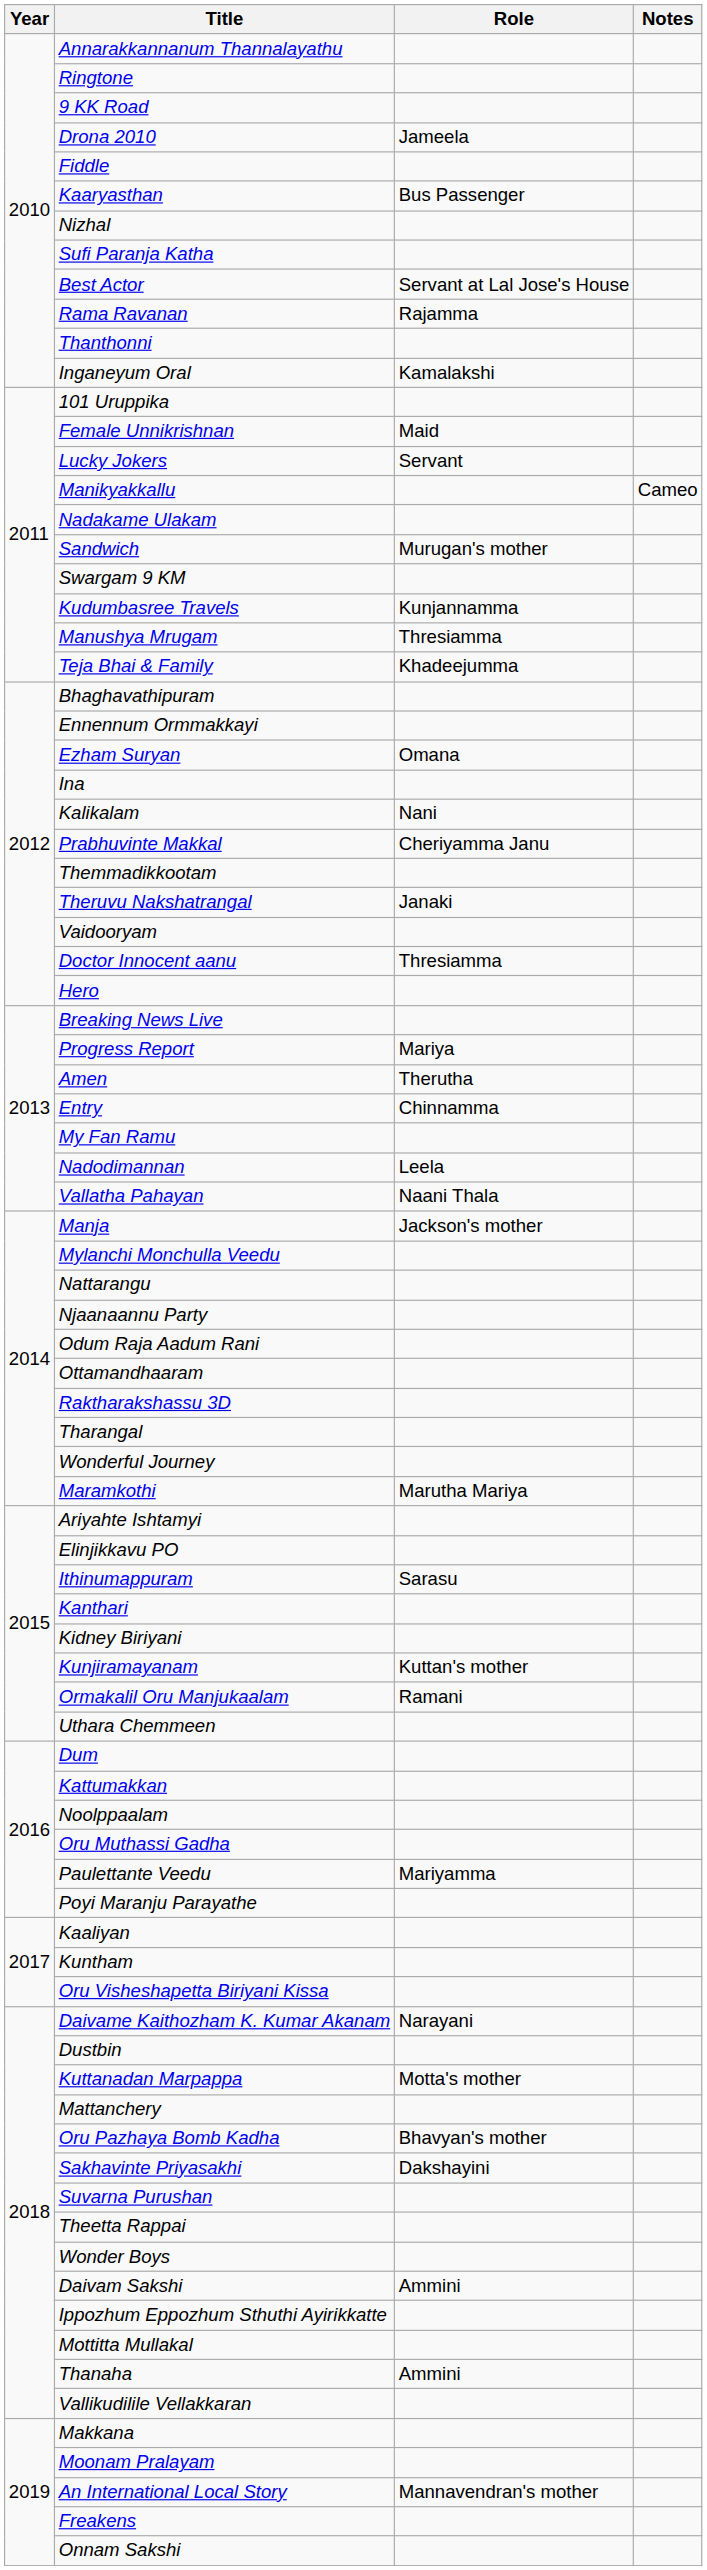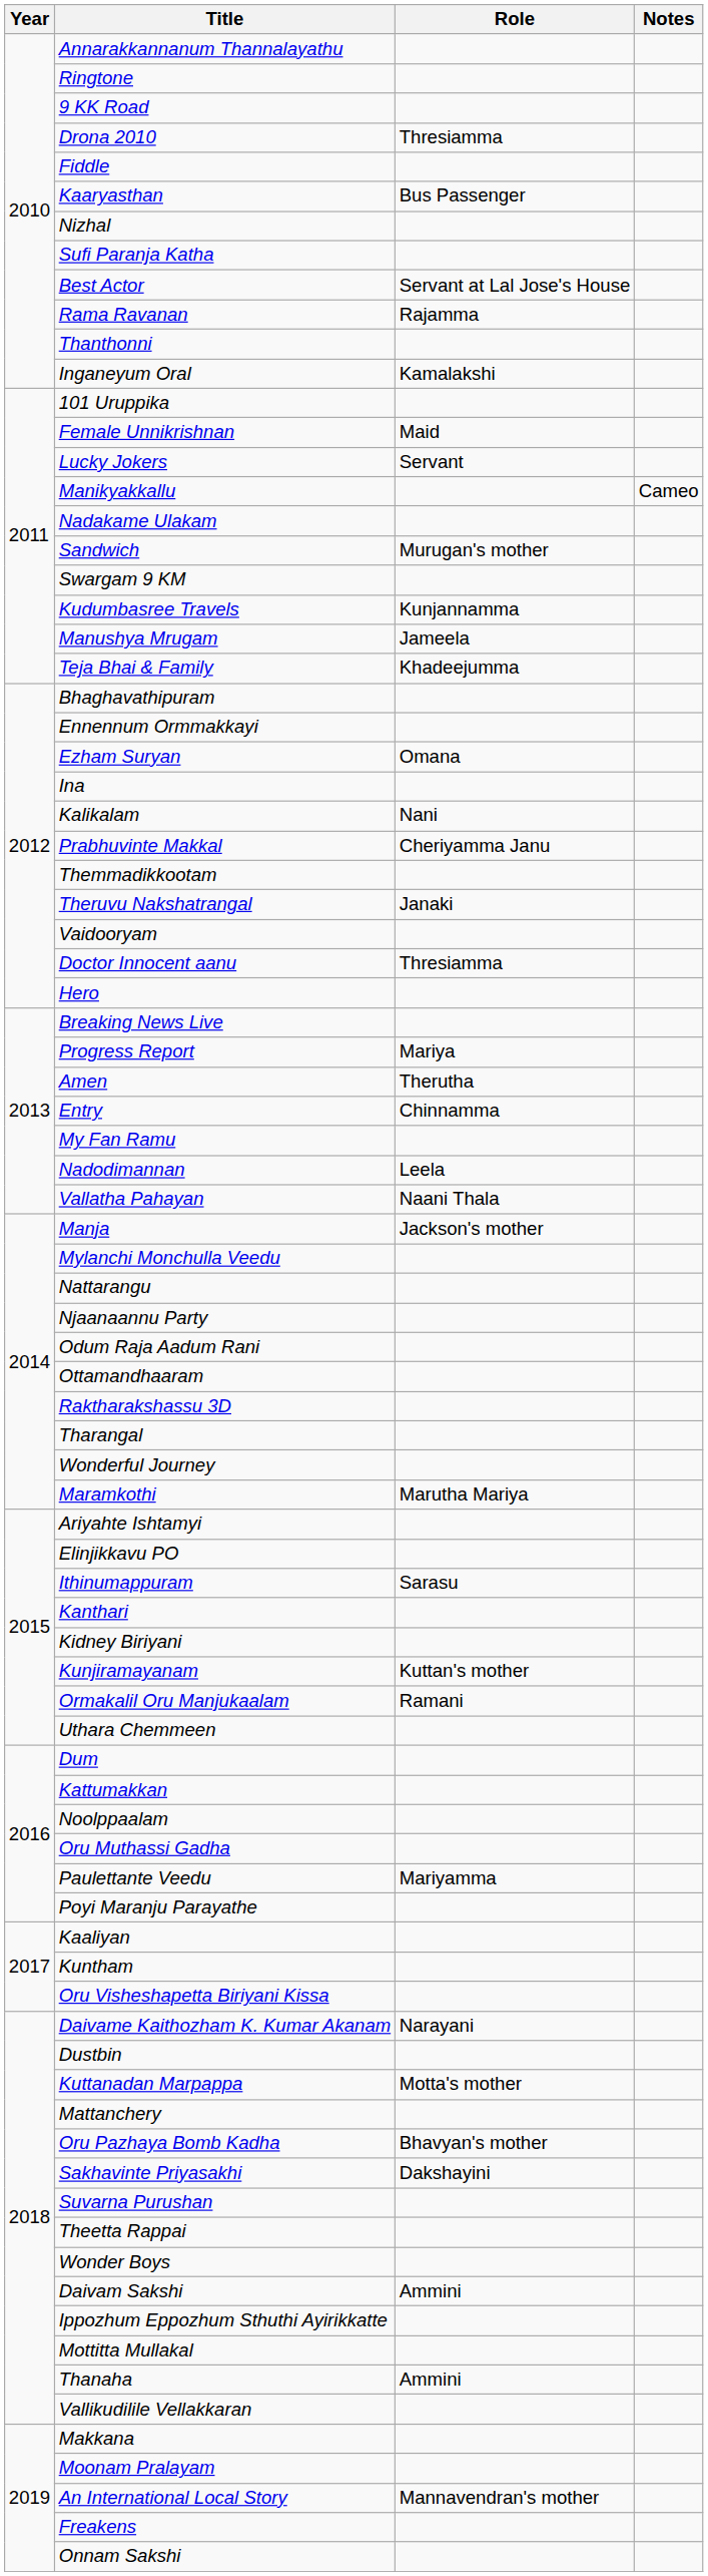 <table class="wikitable sortable">
 <tr>
 <th>Year</th>
 <th>Title</th>
 <th>Role</th>
 <th class="unsortable">Notes</th>
 </tr>
 <tr>
 <td rowspan=12>2010</td>
 <td><em><a href='#'>Annarakkannanum Thannalayathu</a></em></td>
 <td></td>
 <td></td>
 </tr>
 <tr>
 <td><em><a href='#'>Ringtone</a></em></td>
 <td></td>
 <td></td>
 </tr>
 <tr>
 <td><em><a href='#'>9 KK Road</a></em></td>
 <td></td>
 <td></td>
 </tr>
 <tr>
 <td><em><a href='#'>Drona 2010</a></em></td>
-<td>Jameela</td>
+<td>Thresiamma</td>
 <td></td>
 </tr>
 <tr>
 <td><em><a href='#'>Fiddle</a></em></td>
 <td></td>
 <td></td>
 </tr>
 <tr>
 <td><em><a href='#'>Kaaryasthan</a></em></td>
 <td>Bus Passenger</td>
 <td></td>
 </tr>
 <tr>
 <td><em>Nizhal</em></td>
 <td></td>
 <td></td>
 </tr>
 <tr>
 <td><em><a href='#'>Sufi Paranja Katha</a></em></td>
 <td></td>
 <td></td>
 </tr>
 <tr>
 <td><em><a href='#'>Best Actor</a></em></td>
 <td>Servant at Lal Jose's House</td>
 <td></td>
 </tr>
 <tr>
 <td><em><a href='#'>Rama Ravanan</a></em></td>
 <td>Rajamma</td>
 <td></td>
 </tr>
 <tr>
 <td><em><a href='#'>Thanthonni</a></em></td>
 <td></td>
 <td></td>
 </tr>
 <tr>
 <td><em>Inganeyum Oral</em></td>
 <td>Kamalakshi</td>
 <td></td>
 </tr>
 <tr>
 <td rowspan=10>2011</td>
 <td><em>101 Uruppika</em></td>
 <td></td>
 <td></td>
 </tr>
 <tr>
 <td><em><a href='#'>Female Unnikrishnan</a></em></td>
 <td>Maid</td>
 <td></td>
 </tr>
 <tr>
 <td><em><a href='#'>Lucky Jokers</a></em></td>
 <td>Servant</td>
 <td></td>
 </tr>
 <tr>
 <td><em><a href='#'>Manikyakkallu</a></em></td>
 <td></td>
 <td>Cameo</td>
 </tr>
 <tr>
 <td><em><a href='#'>Nadakame Ulakam</a></em></td>
 <td></td>
 <td></td>
 </tr>
 <tr>
 <td><em><a href='#'>Sandwich</a></em></td>
 <td>Murugan's mother</td>
 <td></td>
 </tr>
 <tr>
 <td><em>Swargam 9 KM</em></td>
 <td></td>
 <td></td>
 </tr>
 <tr>
 <td><em><a href='#'>Kudumbasree Travels</a></em></td>
 <td>Kunjannamma</td>
 <td></td>
 </tr>
 <tr>
 <td><em><a href='#'>Manushya Mrugam</a></em></td>
-<td>Thresiamma</td>
+<td>Jameela</td>
 <td></td>
 </tr>
 <tr>
 <td><em><a href='#'>Teja Bhai & Family</a></em></td>
 <td>Khadeejumma</td>
 <td></td>
 </tr>
 <tr>
 <td rowspan=11>2012</td>
 <td><em>Bhaghavathipuram</em></td>
 <td></td>
 <td></td>
 </tr>
 <tr>
 <td><em>Ennennum Ormmakkayi</em></td>
 <td></td>
 <td></td>
 </tr>
 <tr>
 <td><em><a href='#'>Ezham Suryan</a></em></td>
 <td>Omana</td>
 <td></td>
 </tr>
 <tr>
 <td><em>Ina</em></td>
 <td></td>
 <td></td>
 </tr>
 <tr>
 <td><em>Kalikalam</em></td>
 <td>Nani</td>
 <td></td>
 </tr>
 <tr>
 <td><em><a href='#'>Prabhuvinte Makkal</a></em></td>
 <td>Cheriyamma Janu</td>
 <td></td>
 </tr>
 <tr>
 <td><em>Themmadikkootam</em></td>
 <td></td>
 <td></td>
 </tr>
 <tr>
 <td><em><a href='#'>Theruvu Nakshatrangal</a></em></td>
 <td>Janaki</td>
 <td></td>
 </tr>
 <tr>
 <td><em>Vaidooryam</em></td>
 <td></td>
 <td></td>
 </tr>
 <tr>
 <td><em><a href='#'>Doctor Innocent aanu</a></em></td>
 <td>Thresiamma</td>
 <td></td>
 </tr>
 <tr>
 <td><em><a href='#'>Hero</a></em></td>
 <td></td>
 <td></td>
 </tr>
 <tr>
 <td rowspan=7>2013</td>
 <td><em><a href='#'>Breaking News Live</a></em></td>
 <td></td>
 <td></td>
 </tr>
 <tr>
 <td><em><a href='#'>Progress Report</a></em></td>
 <td>Mariya</td>
 <td></td>
 </tr>
 <tr>
 <td><em><a href='#'>Amen</a></em></td>
 <td>Therutha</td>
 <td></td>
 </tr>
 <tr>
 <td><em><a href='#'>Entry</a></em></td>
 <td>Chinnamma</td>
 <td></td>
 </tr>
 <tr>
 <td><em><a href='#'>My Fan Ramu</a></em></td>
 <td></td>
 <td></td>
 </tr>
 <tr>
 <td><em><a href='#'>Nadodimannan</a></em></td>
 <td>Leela</td>
 <td></td>
 </tr>
 <tr>
 <td><em><a href='#'>Vallatha Pahayan</a></em></td>
 <td>Naani Thala</td>
 <td></td>
 </tr>
 <tr>
 <td rowspan=10>2014</td>
 <td><em><a href='#'>Manja</a></em></td>
 <td>Jackson's mother</td>
 <td></td>
 </tr>
 <tr>
 <td><em><a href='#'>Mylanchi Monchulla Veedu</a></em></td>
 <td></td>
 <td></td>
 </tr>
 <tr>
 <td><em>Nattarangu</em></td>
 <td></td>
 <td></td>
 </tr>
 <tr>
 <td><em>Njaanaannu Party</em></td>
 <td></td>
 <td></td>
 </tr>
 <tr>
 <td><em>Odum Raja Aadum Rani</em></td>
 <td></td>
 <td></td>
 </tr>
 <tr>
 <td><em>Ottamandhaaram</em></td>
 <td></td>
 <td></td>
 </tr>
 <tr>
 <td><em><a href='#'>Raktharakshassu 3D</a></em></td>
 <td></td>
 <td></td>
 </tr>
 <tr>
 <td><em>Tharangal</em></td>
 <td></td>
 <td></td>
 </tr>
 <tr>
 <td><em>Wonderful Journey</em></td>
 <td></td>
 <td></td>
 </tr>
 <tr>
 <td><em><a href='#'>Maramkothi</a></em></td>
 <td>Marutha Mariya</td>
 <td></td>
 </tr>
 <tr>
 <td rowspan=8>2015</td>
 <td><em>Ariyahte Ishtamyi</em></td>
 <td></td>
 <td></td>
 </tr>
 <tr>
 <td><em>Elinjikkavu PO</em></td>
 <td></td>
 <td></td>
 </tr>
 <tr>
 <td><em><a href='#'>Ithinumappuram</a></em></td>
 <td>Sarasu</td>
 <td></td>
 </tr>
 <tr>
 <td><em><a href='#'>Kanthari</a></em></td>
 <td></td>
 <td></td>
 </tr>
 <tr>
 <td><em>Kidney Biriyani</em></td>
 <td></td>
 <td></td>
 </tr>
 <tr>
 <td><em><a href='#'>Kunjiramayanam</a></em></td>
 <td>Kuttan's mother</td>
 <td></td>
 </tr>
 <tr>
 <td><em><a href='#'>Ormakalil Oru Manjukaalam</a></em></td>
 <td>Ramani</td>
 <td></td>
 </tr>
 <tr>
 <td><em>Uthara Chemmeen</em></td>
 <td></td>
 <td></td>
 </tr>
 <tr>
 <td rowspan=6>2016</td>
 <td><em><a href='#'>Dum</a></em></td>
 <td></td>
 <td></td>
 </tr>
 <tr>
 <td><em><a href='#'>Kattumakkan</a></em></td>
 <td></td>
 <td></td>
 </tr>
 <tr>
 <td><em>Noolppaalam</em></td>
 <td></td>
 <td></td>
 </tr>
 <tr>
 <td><em><a href='#'>Oru Muthassi Gadha</a></em></td>
 <td></td>
 <td></td>
 </tr>
 <tr>
 <td><em>Paulettante Veedu</em></td>
 <td>Mariyamma</td>
 <td></td>
 </tr>
 <tr>
 <td><em>Poyi Maranju Parayathe</em></td>
 <td></td>
 <td></td>
 </tr>
 <tr>
 <td rowspan=3>2017</td>
 <td><em>Kaaliyan</em></td>
 <td></td>
 <td></td>
 </tr>
 <tr>
 <td><em>Kuntham</em></td>
 <td></td>
 <td></td>
 </tr>
 <tr>
 <td><em><a href='#'>Oru Visheshapetta Biriyani Kissa</a></em></td>
 <td></td>
 <td></td>
 </tr>
 <tr>
 <td rowspan=14>2018</td>
 <td><em><a href='#'>Daivame Kaithozham K. Kumar Akanam</a></em></td>
 <td>Narayani</td>
 <td></td>
 </tr>
 <tr>
 <td><em>Dustbin</em></td>
 <td></td>
 <td></td>
 </tr>
 <tr>
 <td><em><a href='#'>Kuttanadan Marpappa</a></em></td>
 <td>Motta's mother</td>
 <td></td>
 </tr>
 <tr>
 <td><em>Mattanchery</em></td>
 <td></td>
 <td></td>
 </tr>
 <tr>
 <td><em><a href='#'>Oru Pazhaya Bomb Kadha</a></em></td>
 <td>Bhavyan's mother</td>
 <td></td>
 </tr>
 <tr>
 <td><em><a href='#'>Sakhavinte Priyasakhi</a></em></td>
 <td>Dakshayini</td>
 <td></td>
 </tr>
 <tr>
 <td><em><a href='#'>Suvarna Purushan</a></em></td>
 <td></td>
 <td></td>
 </tr>
 <tr>
 <td><em>Theetta Rappai</em></td>
 <td></td>
 <td></td>
 </tr>
 <tr>
 <td><em>Wonder Boys</em></td>
 <td></td>
 <td></td>
 </tr>
 <tr>
 <td><em>Daivam Sakshi</em></td>
 <td>Ammini</td>
 <td></td>
 </tr>
 <tr>
 <td><em>Ippozhum Eppozhum Sthuthi Ayirikkatte</em></td>
 <td></td>
 <td></td>
 </tr>
 <tr>
 <td><em>Mottitta Mullakal</em></td>
 <td></td>
 <td></td>
 </tr>
 <tr>
 <td><em>Thanaha</em></td>
 <td>Ammini</td>
 <td></td>
 </tr>
 <tr>
 <td><em>Vallikudilile Vellakkaran</em></td>
 <td></td>
 <td></td>
 </tr>
 <tr>
 <td rowspan=5>2019</td>
 <td><em>Makkana</em></td>
 <td></td>
 <td></td>
 </tr>
 <tr>
 <td><em><a href='#'>Moonam Pralayam</a></em></td>
 <td></td>
 <td></td>
 </tr>
 <tr>
 <td><em><a href='#'>An International Local Story</a></em></td>
 <td>Mannavendran's mother</td>
 <td></td>
 </tr>
 <tr>
 <td><em><a href='#'>Freakens</a></em></td>
 <td></td>
 <td></td>
 </tr>
 <tr>
 <td><em>Onnam Sakshi</em></td>
 <td></td>
 <td></td>
 </tr>
 <tr>
 </tr>
 </table>
